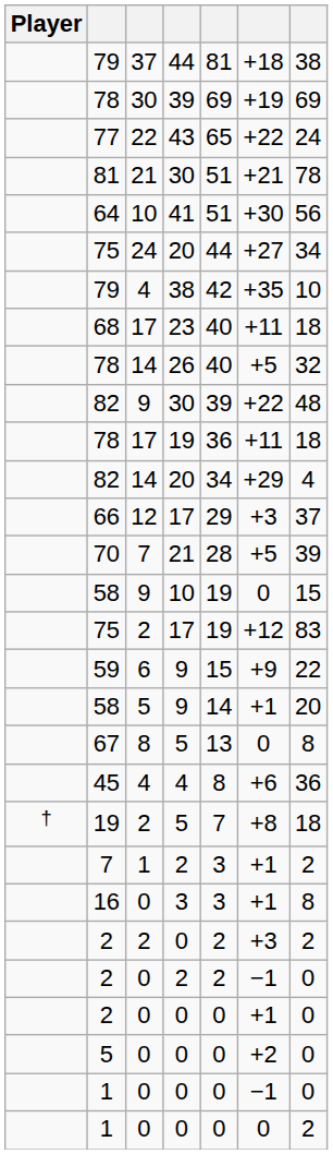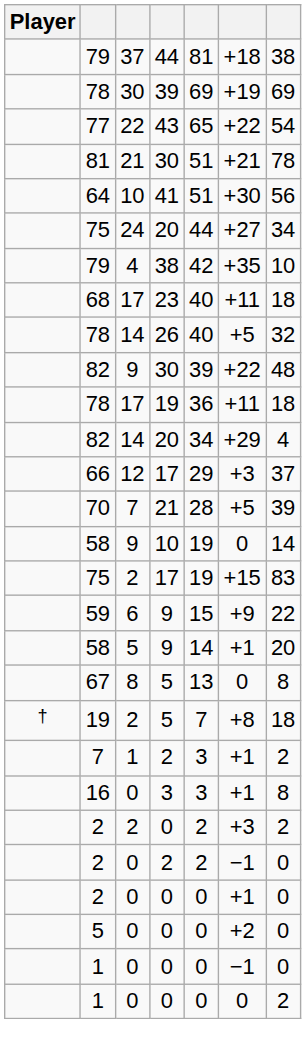 <table class="wikitable sortable" style="text-align:center;">
 <tr>
 <th>Player</th>
 <th></th>
 <th></th>
 <th></th>
 <th></th>
 <th data-sort-type="number"></th>
 <th></th>
 </tr>
 <tr>
 <td></td>
 <td>79</td>
 <td>37</td>
 <td>44</td>
 <td>81</td>
 <td>+18</td>
 <td>38</td>
 </tr>
 <tr>
 <td></td>
 <td>78</td>
 <td>30</td>
 <td>39</td>
 <td>69</td>
 <td>+19</td>
 <td>69</td>
 </tr>
 <tr>
 <td></td>
 <td>77</td>
 <td>22</td>
 <td>43</td>
 <td>65</td>
 <td>+22</td>
-<td>24</td>
+<td>54</td>
 </tr>
 <tr>
 <td></td>
 <td>81</td>
 <td>21</td>
 <td>30</td>
 <td>51</td>
 <td>+21</td>
 <td>78</td>
 </tr>
 <tr>
 <td></td>
 <td>64</td>
 <td>10</td>
 <td>41</td>
 <td>51</td>
 <td>+30</td>
 <td>56</td>
 </tr>
 <tr>
 <td></td>
 <td>75</td>
 <td>24</td>
 <td>20</td>
 <td>44</td>
 <td>+27</td>
 <td>34</td>
 </tr>
 <tr>
 <td></td>
 <td>79</td>
 <td>4</td>
 <td>38</td>
 <td>42</td>
 <td>+35</td>
 <td>10</td>
 </tr>
 <tr>
 <td></td>
 <td>68</td>
 <td>17</td>
 <td>23</td>
 <td>40</td>
 <td>+11</td>
 <td>18</td>
 </tr>
 <tr>
 <td></td>
 <td>78</td>
 <td>14</td>
 <td>26</td>
 <td>40</td>
 <td>+5</td>
 <td>32</td>
 </tr>
 <tr>
 <td></td>
 <td>82</td>
 <td>9</td>
 <td>30</td>
 <td>39</td>
 <td>+22</td>
 <td>48</td>
 </tr>
 <tr>
 <td></td>
 <td>78</td>
 <td>17</td>
 <td>19</td>
 <td>36</td>
 <td>+11</td>
 <td>18</td>
 </tr>
 <tr>
 <td></td>
 <td>82</td>
 <td>14</td>
 <td>20</td>
 <td>34</td>
 <td>+29</td>
 <td>4</td>
 </tr>
 <tr>
 <td></td>
 <td>66</td>
 <td>12</td>
 <td>17</td>
 <td>29</td>
 <td>+3</td>
 <td>37</td>
 </tr>
 <tr>
 <td></td>
 <td>70</td>
 <td>7</td>
 <td>21</td>
 <td>28</td>
 <td>+5</td>
 <td>39</td>
 </tr>
 <tr>
 <td></td>
 <td>58</td>
 <td>9</td>
 <td>10</td>
 <td>19</td>
 <td>0</td>
-<td>15</td>
+<td>14</td>
 </tr>
 <tr>
 <td></td>
 <td>75</td>
 <td>2</td>
 <td>17</td>
 <td>19</td>
-<td>+12</td>
+<td>+15</td>
 <td>83</td>
 </tr>
 <tr>
 <td></td>
 <td>59</td>
 <td>6</td>
 <td>9</td>
 <td>15</td>
 <td>+9</td>
 <td>22</td>
 </tr>
 <tr>
 <td></td>
 <td>58</td>
 <td>5</td>
 <td>9</td>
 <td>14</td>
 <td>+1</td>
 <td>20</td>
 </tr>
 <tr>
 <td></td>
 <td>67</td>
 <td>8</td>
 <td>5</td>
 <td>13</td>
 <td>0</td>
 <td>8</td>
-</tr>
-<tr>
-<td></td>
-<td>45</td>
-<td>4</td>
-<td>4</td>
-<td>8</td>
-<td>+6</td>
-<td>36</td>
 </tr>
 <tr>
 <td><sup>†</sup></td>
 <td>19</td>
 <td>2</td>
 <td>5</td>
 <td>7</td>
 <td>+8</td>
 <td>18</td>
 </tr>
 <tr>
 <td></td>
 <td>7</td>
 <td>1</td>
 <td>2</td>
 <td>3</td>
 <td>+1</td>
 <td>2</td>
 </tr>
 <tr>
 <td></td>
 <td>16</td>
 <td>0</td>
 <td>3</td>
 <td>3</td>
 <td>+1</td>
 <td>8</td>
 </tr>
 <tr>
 <td></td>
 <td>2</td>
 <td>2</td>
 <td>0</td>
 <td>2</td>
 <td>+3</td>
 <td>2</td>
 </tr>
 <tr>
 <td></td>
 <td>2</td>
 <td>0</td>
 <td>2</td>
 <td>2</td>
 <td>−1</td>
 <td>0</td>
 </tr>
 <tr>
 <td></td>
 <td>2</td>
 <td>0</td>
 <td>0</td>
 <td>0</td>
 <td>+1</td>
 <td>0</td>
 </tr>
 <tr>
 <td></td>
 <td>5</td>
 <td>0</td>
 <td>0</td>
 <td>0</td>
 <td>+2</td>
 <td>0</td>
 </tr>
 <tr>
 <td></td>
 <td>1</td>
 <td>0</td>
 <td>0</td>
 <td>0</td>
 <td>−1</td>
 <td>0</td>
 </tr>
 <tr>
 <td></td>
 <td>1</td>
 <td>0</td>
 <td>0</td>
 <td>0</td>
 <td>0</td>
 <td>2</td>
 </tr>
 </table>
